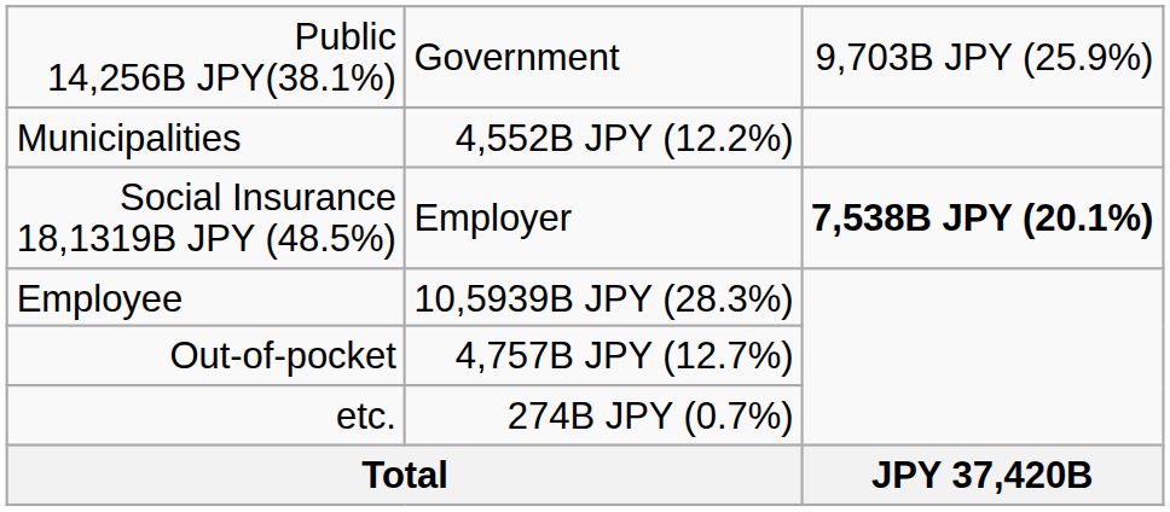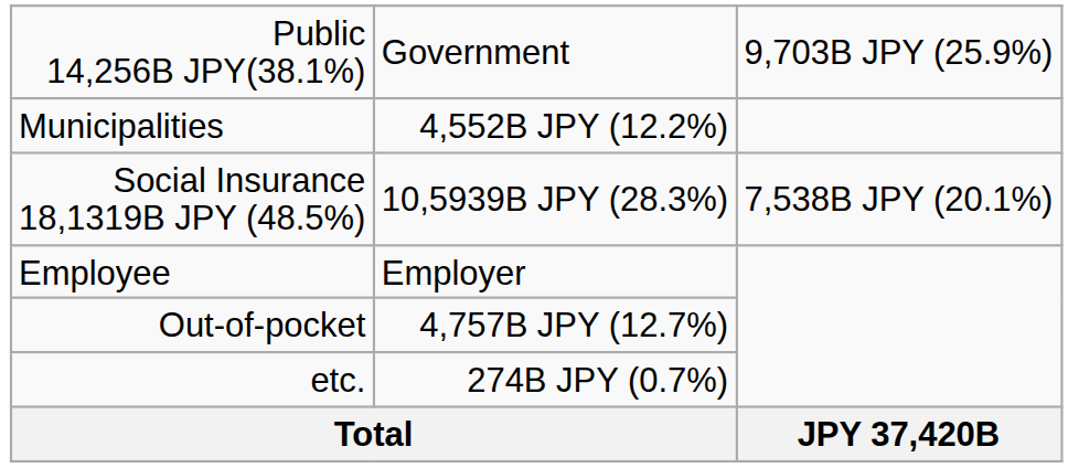 <table class="wikitable" style="float:right; font-size:90%; margin-left:1em; text-align:right">
 <tr>
 <td>Public <br>14,256B JPY(38.1%)</td>
 <td style="text-align:left">Government</td>
 <td>9,703B JPY (25.9%)</td>
 </tr>
 <tr>
 <td style="text-align:left">Municipalities</td>
 <td>4,552B JPY (12.2%)</td>
 </tr>
 <tr>
 <td>Social Insurance <br>18,1319B JPY (48.5%)</td>
-<td style="text-align:left">Employer</td>
-<td><strong>7,538B JPY (20.1%)</strong></td>
+<td>10,5939B JPY (28.3%)</td>
+<td>7,538B JPY (20.1%)</td>
 </tr>
 <tr>
 <td style="text-align: left">Employee</td>
-<td>10,5939B JPY (28.3%)</td>
+<td style="text-align:left">Employer</td>
 </tr>
 <tr>
 <td>Out-of-pocket</td>
 <td>4,757B JPY (12.7%)</td>
 </tr>
 <tr>
 <td>etc.</td>
 <td>274B JPY (0.7%)</td>
 </tr>
 <tr>
 <th colspan=2>Total</th>
 <th>JPY 37,420B</th>
 </tr>
 </table>
